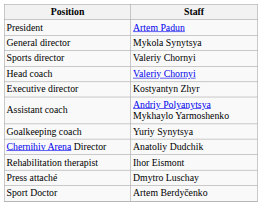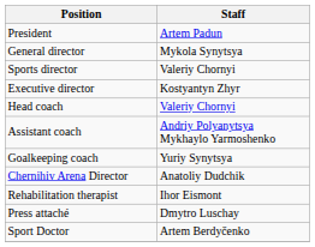 <table class="wikitable" style="text-align: left">
 <tr>
 <th width=200>Position</th>
 <th width=200>Staff</th>
 </tr>
 <tr>
 <td>President</td>
 <td> <a href='#'>Artem Padun</a></td>
 </tr>
 <tr>
 <td>General director</td>
 <td> Mykola Synytsya</td>
 </tr>
 <tr>
 <td>Sports director</td>
 <td> Valeriy Chornyi</td>
 </tr>
 <tr>
+<td>Executive director</td>
+<td> Kostyantyn Zhyr</td>
+</tr>
+<tr>
 <td>Head coach</td>
 <td> <a href='#'>Valeriy Chornyi</a></td>
-</tr>
-<tr>
-<td>Executive director</td>
-<td> Kostyantyn Zhyr</td>
 </tr>
 <tr>
 <td>Assistant coach</td>
 <td> <a href='#'>Andriy Polyanytsya</a><br> Mykhaylo Yarmoshenko</td>
 </tr>
 <tr>
 <td>Goalkeeping coach</td>
 <td> Yuriy Synytsya</td>
 </tr>
 <tr>
 <td><a href='#'>Chernihiv Arena</a> Director</td>
 <td> Anatoliy Dudchik</td>
 </tr>
 <tr>
 <td>Rehabilitation therapist</td>
 <td> Ihor Eismont</td>
 </tr>
 <tr>
 <td>Press attaché</td>
 <td> Dmytro Luschay</td>
 </tr>
 <tr>
 <td>Sport Doctor</td>
 <td> Artem Berdyčenko</td>
 </tr>
 <tr>
 </tr>
 </table>
